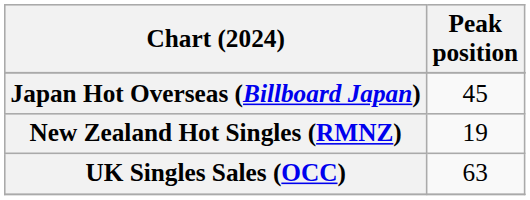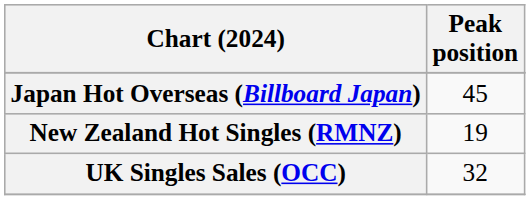 <table class="wikitable sortable plainrowheaders" style="text-align:center">
 <tr>
 <th scope="col">Chart (2024)</th>
 <th scope="col">Peak<br>position</th>
 </tr>
 <tr>
 </tr>
 <tr>
 <th scope="row">Japan Hot Overseas (<em><a href='#'>Billboard Japan</a></em>)</th>
 <td>45</td>
 </tr>
 <tr>
 <th scope="row">New Zealand Hot Singles (<a href='#'>RMNZ</a>)</th>
 <td>19</td>
 </tr>
 <tr>
 <th scope="row">UK Singles Sales (<a href='#'>OCC</a>)</th>
-<td>63</td>
+<td>32</td>
 </tr>
 <tr>
 </tr>
 </table>
